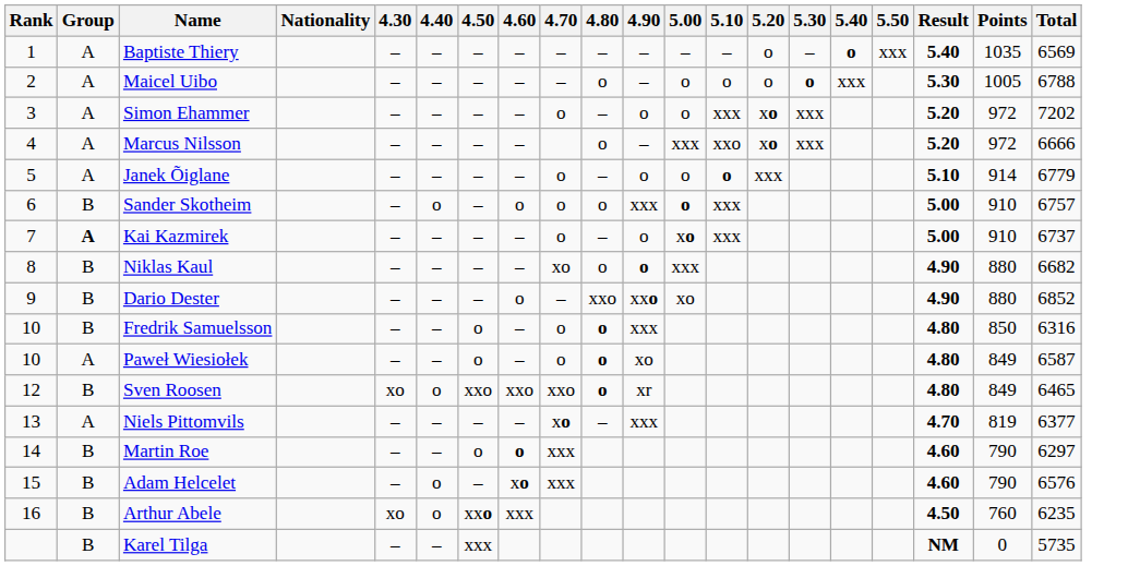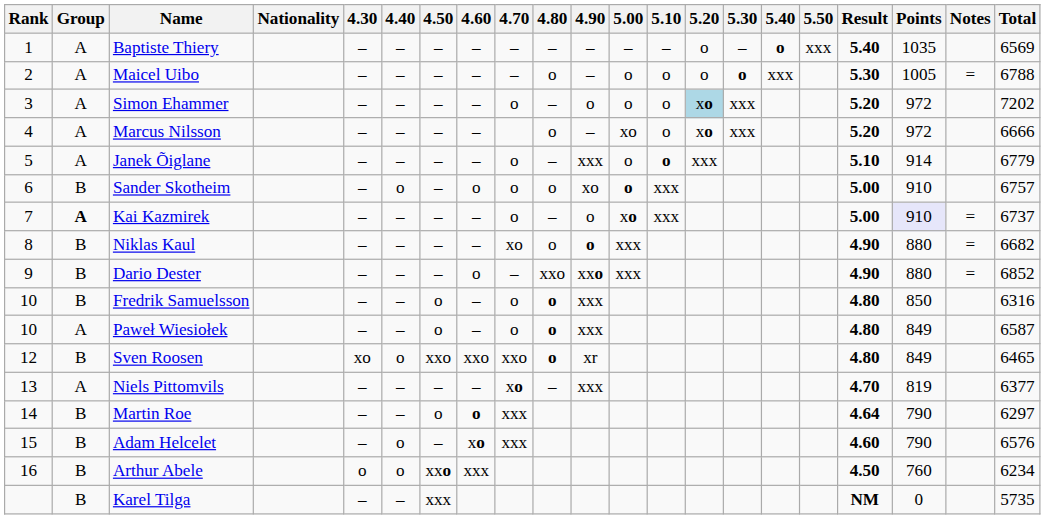 <table class="wikitable sortable" style="text-align:center;font-size:90%">
 <tr>
 <th>Rank</th>
 <th>Group</th>
 <th>Name</th>
 <th>Nationality</th>
 <th>4.30</th>
 <th>4.40</th>
 <th>4.50</th>
 <th>4.60</th>
 <th>4.70</th>
 <th>4.80</th>
 <th>4.90</th>
 <th>5.00</th>
 <th>5.10</th>
 <th>5.20</th>
 <th>5.30</th>
 <th>5.40</th>
 <th>5.50</th>
 <th>Result</th>
 <th>Points</th>
+<th>Notes</th>
 <th>Total</th>
 </tr>
 <tr>
 <td>1</td>
 <td>A</td>
 <td align=left><a href='#'>Baptiste Thiery</a></td>
 <td align=left></td>
 <td>–</td>
 <td>–</td>
 <td>–</td>
 <td>–</td>
 <td>–</td>
 <td>–</td>
 <td>–</td>
 <td>–</td>
 <td>–</td>
 <td>o</td>
 <td>–</td>
 <td><strong>o</strong></td>
 <td>xxx</td>
 <td><strong>5.40</strong></td>
 <td>1035</td>
+<td></td>
 <td>6569</td>
 </tr>
 <tr>
 <td>2</td>
 <td>A</td>
 <td align=left><a href='#'>Maicel Uibo</a></td>
 <td align=left></td>
 <td>–</td>
 <td>–</td>
 <td>–</td>
 <td>–</td>
 <td>–</td>
 <td>o</td>
 <td>–</td>
 <td>o</td>
 <td>o</td>
 <td>o</td>
 <td><strong>o</strong></td>
 <td>xxx</td>
 <td></td>
 <td><strong>5.30</strong></td>
 <td>1005</td>
+<td>=</td>
 <td>6788</td>
 </tr>
 <tr>
 <td>3</td>
 <td>A</td>
 <td align=left><a href='#'>Simon Ehammer</a></td>
 <td align=left></td>
 <td>–</td>
 <td>–</td>
 <td>–</td>
 <td>–</td>
 <td>o</td>
 <td>–</td>
 <td>o</td>
 <td>o</td>
-<td>xxx</td>
-<td>x<strong>o</strong></td>
+<td>o</td>
+<td style="background: lightblue;">x<strong>o</strong></td>
 <td>xxx</td>
 <td></td>
 <td></td>
 <td><strong>5.20</strong></td>
 <td>972</td>
+<td></td>
 <td>7202</td>
 </tr>
 <tr>
 <td>4</td>
 <td>A</td>
 <td align=left><a href='#'>Marcus Nilsson</a></td>
 <td align=left></td>
 <td>–</td>
 <td>–</td>
 <td>–</td>
 <td>–</td>
 <td></td>
 <td>o</td>
 <td>–</td>
-<td>xxx</td>
-<td>xxo</td>
+<td>xo</td>
+<td>o</td>
 <td>x<strong>o</strong></td>
 <td>xxx</td>
 <td></td>
 <td></td>
 <td><strong>5.20</strong></td>
 <td>972</td>
+<td></td>
 <td>6666</td>
 </tr>
 <tr>
 <td>5</td>
 <td>A</td>
 <td align=left><a href='#'>Janek Õiglane</a></td>
 <td align=left></td>
 <td>–</td>
 <td>–</td>
 <td>–</td>
 <td>–</td>
 <td>o</td>
 <td>–</td>
-<td>o</td>
+<td>xxx</td>
 <td>o</td>
 <td><strong>o</strong></td>
 <td>xxx</td>
 <td></td>
 <td></td>
 <td></td>
 <td><strong>5.10</strong></td>
 <td>914</td>
+<td></td>
 <td>6779</td>
 </tr>
 <tr>
 <td>6</td>
 <td>B</td>
 <td align=left><a href='#'>Sander Skotheim</a></td>
 <td align=left></td>
 <td>–</td>
 <td>o</td>
 <td>–</td>
 <td>o</td>
 <td>o</td>
 <td>o</td>
-<td>xxx</td>
+<td>xo</td>
 <td><strong>o</strong></td>
 <td>xxx</td>
 <td></td>
 <td></td>
 <td></td>
 <td></td>
 <td><strong>5.00</strong></td>
 <td>910</td>
+<td></td>
 <td>6757</td>
 </tr>
 <tr>
 <td>7</td>
 <td><strong>A</strong></td>
 <td align=left><a href='#'>Kai Kazmirek</a></td>
 <td align=left></td>
 <td>–</td>
 <td>–</td>
 <td>–</td>
 <td>–</td>
 <td>o</td>
 <td>–</td>
 <td>o</td>
 <td>x<strong>o</strong></td>
 <td>xxx</td>
 <td></td>
 <td></td>
 <td></td>
 <td></td>
 <td><strong>5.00</strong></td>
-<td>910</td>
+<td style="background: lavender;">910</td>
+<td>=</td>
 <td>6737</td>
 </tr>
 <tr>
 <td>8</td>
 <td>B</td>
 <td align=left><a href='#'>Niklas Kaul</a></td>
 <td align=left></td>
 <td>–</td>
 <td>–</td>
 <td>–</td>
 <td>–</td>
 <td>xo</td>
 <td>o</td>
 <td><strong>o</strong></td>
 <td>xxx</td>
 <td></td>
 <td></td>
 <td></td>
 <td></td>
 <td></td>
 <td><strong>4.90</strong></td>
 <td>880</td>
+<td>=</td>
 <td>6682</td>
 </tr>
 <tr>
 <td>9</td>
 <td>B</td>
 <td align=left><a href='#'>Dario Dester</a></td>
 <td align=left></td>
 <td>–</td>
 <td>–</td>
 <td>–</td>
 <td>o</td>
 <td>–</td>
 <td>xxo</td>
 <td>xx<strong>o</strong></td>
-<td>xo</td>
+<td>xxx</td>
 <td></td>
 <td></td>
 <td></td>
 <td></td>
 <td></td>
 <td><strong>4.90</strong></td>
 <td>880</td>
+<td>=</td>
 <td>6852</td>
 </tr>
 <tr>
 <td>10</td>
 <td>B</td>
 <td align=left><a href='#'>Fredrik Samuelsson</a></td>
 <td align=left></td>
 <td>–</td>
 <td>–</td>
 <td>o</td>
 <td>–</td>
 <td>o</td>
 <td><strong>o</strong></td>
 <td>xxx</td>
 <td></td>
 <td></td>
 <td></td>
 <td></td>
 <td></td>
 <td></td>
 <td><strong>4.80</strong></td>
 <td>850</td>
+<td></td>
 <td>6316</td>
 </tr>
 <tr>
 <td>10</td>
 <td>A</td>
 <td align=left><a href='#'>Paweł Wiesiołek</a></td>
 <td align=left></td>
 <td>–</td>
 <td>–</td>
 <td>o</td>
 <td>–</td>
 <td>o</td>
 <td><strong>o</strong></td>
-<td>xo</td>
+<td>xxx</td>
 <td></td>
 <td></td>
 <td></td>
 <td></td>
 <td></td>
 <td></td>
 <td><strong>4.80</strong></td>
 <td>849</td>
+<td></td>
 <td>6587</td>
 </tr>
 <tr>
 <td>12</td>
 <td>B</td>
 <td align=left><a href='#'>Sven Roosen</a></td>
 <td align=left></td>
 <td>xo</td>
 <td>o</td>
 <td>xxo</td>
 <td>xxo</td>
 <td>xxo</td>
 <td><strong>o</strong></td>
 <td>xr</td>
 <td></td>
 <td></td>
 <td></td>
 <td></td>
 <td></td>
 <td></td>
 <td><strong>4.80</strong></td>
 <td>849</td>
+<td></td>
 <td>6465</td>
 </tr>
 <tr>
 <td>13</td>
 <td>A</td>
 <td align=left><a href='#'>Niels Pittomvils</a></td>
 <td align=left></td>
 <td>–</td>
 <td>–</td>
 <td>–</td>
 <td>–</td>
 <td>x<strong>o</strong></td>
 <td>–</td>
 <td>xxx</td>
 <td></td>
 <td></td>
 <td></td>
 <td></td>
 <td></td>
 <td></td>
 <td><strong>4.70</strong></td>
 <td>819</td>
+<td></td>
 <td>6377</td>
 </tr>
 <tr>
 <td>14</td>
 <td>B</td>
 <td align=left><a href='#'>Martin Roe</a></td>
 <td align=left></td>
 <td>–</td>
 <td>–</td>
 <td>o</td>
 <td><strong>o</strong></td>
 <td>xxx</td>
 <td></td>
 <td></td>
 <td></td>
 <td></td>
 <td></td>
 <td></td>
 <td></td>
 <td></td>
-<td><strong>4.60</strong></td>
+<td><strong>4.64</strong></td>
 <td>790</td>
+<td></td>
 <td>6297</td>
 </tr>
 <tr>
 <td>15</td>
 <td>B</td>
 <td align=left><a href='#'>Adam Helcelet</a></td>
 <td align=left></td>
 <td>–</td>
 <td>o</td>
 <td>–</td>
 <td>x<strong>o</strong></td>
 <td>xxx</td>
 <td></td>
 <td></td>
 <td></td>
 <td></td>
 <td></td>
 <td></td>
 <td></td>
 <td></td>
 <td><strong>4.60</strong></td>
 <td>790</td>
+<td></td>
 <td>6576</td>
 </tr>
 <tr>
 <td>16</td>
 <td>B</td>
 <td align=left><a href='#'>Arthur Abele</a></td>
 <td align=left></td>
-<td>xo</td>
+<td>o</td>
 <td>o</td>
 <td>xx<strong>o</strong></td>
 <td>xxx</td>
 <td></td>
 <td></td>
 <td></td>
 <td></td>
 <td></td>
 <td></td>
 <td></td>
 <td></td>
 <td></td>
 <td><strong>4.50</strong></td>
 <td>760</td>
-<td>6235</td>
+<td></td>
+<td>6234</td>
 </tr>
 <tr>
 <td></td>
 <td>B</td>
 <td align=left><a href='#'>Karel Tilga</a></td>
 <td align=left></td>
 <td>–</td>
 <td>–</td>
 <td>xxx</td>
 <td></td>
 <td></td>
 <td></td>
 <td></td>
 <td></td>
 <td></td>
 <td></td>
 <td></td>
 <td></td>
 <td></td>
 <td><strong>NM</strong></td>
 <td>0</td>
+<td></td>
 <td>5735</td>
 </tr>
 </table>
